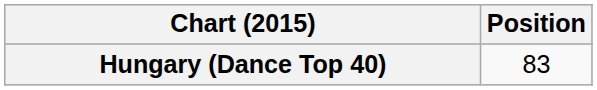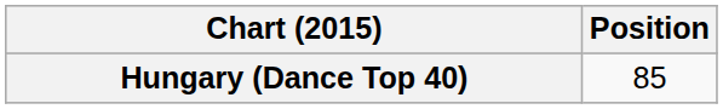 <table class="wikitable plainrowheaders" style="text-align:center">
 <tr>
 <th scope="col" style="width:18.5em;">Chart (2015)</th>
 <th scope="col">Position</th>
 </tr>
 <tr>
 <th scope="row">Hungary (Dance Top 40)</th>
-<td>83</td>
+<td>85</td>
 </tr>
 </table>
